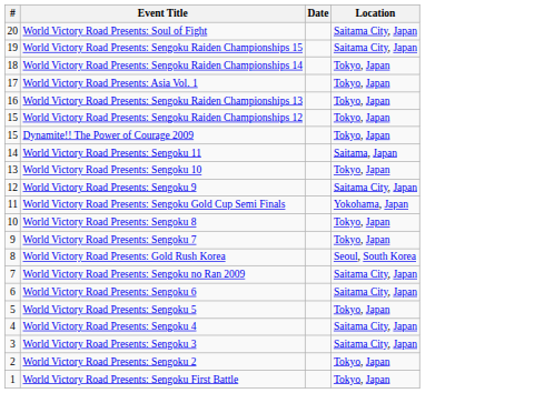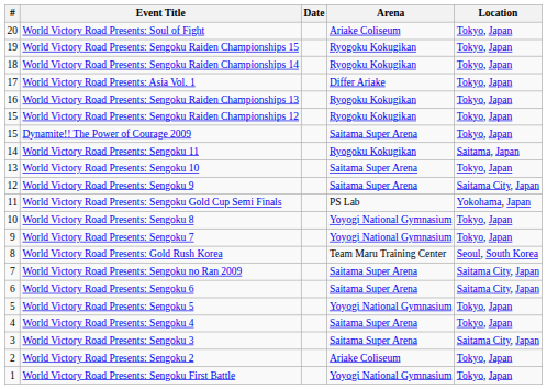 <table class="sortable wikitable succession-box" style="font-size:90%;">
 <tr>
 <th scope="col">#</th>
 <th scope="col">Event Title</th>
 <th scope="col">Date</th>
+<th scope="col">Arena</th>
 <th scope="col">Location</th>
 </tr>
 <tr>
 <td align=center>20</td>
 <td><a href='#'>World Victory Road Presents: Soul of Fight</a></td>
 <td></td>
-<td><a href='#'>Saitama City</a>, <a href='#'>Japan</a></td>
+<td><a href='#'>Ariake Coliseum</a></td>
+<td><a href='#'>Tokyo</a>, <a href='#'>Japan</a></td>
 </tr>
 <tr>
 <td align=center>19</td>
 <td><a href='#'>World Victory Road Presents: Sengoku Raiden Championships 15</a></td>
 <td></td>
-<td><a href='#'>Saitama City</a>, <a href='#'>Japan</a></td>
+<td><a href='#'>Ryogoku Kokugikan</a></td>
+<td><a href='#'>Tokyo</a>, <a href='#'>Japan</a></td>
 </tr>
 <tr>
 <td align=center>18</td>
 <td><a href='#'>World Victory Road Presents: Sengoku Raiden Championships 14</a></td>
 <td></td>
+<td><a href='#'>Ryogoku Kokugikan</a></td>
 <td><a href='#'>Tokyo</a>, <a href='#'>Japan</a></td>
 </tr>
 <tr>
 <td align=center>17</td>
 <td><a href='#'>World Victory Road Presents: Asia Vol. 1</a></td>
 <td></td>
+<td><a href='#'>Differ Ariake</a></td>
 <td><a href='#'>Tokyo</a>, <a href='#'>Japan</a></td>
 </tr>
 <tr>
 <td align=center>16</td>
 <td><a href='#'>World Victory Road Presents: Sengoku Raiden Championships 13</a></td>
 <td></td>
+<td><a href='#'>Ryogoku Kokugikan</a></td>
 <td><a href='#'>Tokyo</a>, <a href='#'>Japan</a></td>
 </tr>
 <tr>
 <td align=center>15</td>
 <td><a href='#'>World Victory Road Presents: Sengoku Raiden Championships 12</a></td>
 <td></td>
+<td><a href='#'>Ryogoku Kokugikan</a></td>
 <td><a href='#'>Tokyo</a>, <a href='#'>Japan</a></td>
 </tr>
 <tr>
 <td align=center>15</td>
 <td><a href='#'>Dynamite!! The Power of Courage 2009</a></td>
 <td></td>
+<td><a href='#'>Saitama Super Arena</a></td>
 <td><a href='#'>Tokyo</a>, <a href='#'>Japan</a></td>
 </tr>
 <tr>
 <td align=center>14</td>
 <td><a href='#'>World Victory Road Presents: Sengoku 11</a></td>
 <td></td>
+<td><a href='#'>Ryogoku Kokugikan</a></td>
 <td><a href='#'>Saitama</a>, <a href='#'>Japan</a></td>
 </tr>
 <tr>
 <td align=center>13</td>
 <td><a href='#'>World Victory Road Presents: Sengoku 10</a></td>
 <td></td>
+<td><a href='#'>Saitama Super Arena</a></td>
 <td><a href='#'>Tokyo</a>, <a href='#'>Japan</a></td>
 </tr>
 <tr>
 <td align=center>12</td>
 <td><a href='#'>World Victory Road Presents: Sengoku 9</a></td>
 <td></td>
+<td><a href='#'>Saitama Super Arena</a></td>
 <td><a href='#'>Saitama City</a>, <a href='#'>Japan</a></td>
 </tr>
 <tr>
 <td align=center>11</td>
 <td><a href='#'>World Victory Road Presents: Sengoku Gold Cup Semi Finals</a></td>
 <td></td>
+<td>PS Lab</td>
 <td><a href='#'>Yokohama</a>, <a href='#'>Japan</a></td>
 </tr>
 <tr>
 <td align=center>10</td>
 <td><a href='#'>World Victory Road Presents: Sengoku 8</a></td>
 <td></td>
+<td><a href='#'>Yoyogi National Gymnasium</a></td>
 <td><a href='#'>Tokyo</a>, <a href='#'>Japan</a></td>
 </tr>
 <tr>
 <td align=center>9</td>
 <td><a href='#'>World Victory Road Presents: Sengoku 7</a></td>
 <td></td>
+<td><a href='#'>Yoyogi National Gymnasium</a></td>
 <td><a href='#'>Tokyo</a>, <a href='#'>Japan</a></td>
 </tr>
 <tr>
 <td align=center>8</td>
 <td><a href='#'>World Victory Road Presents: Gold Rush Korea</a></td>
 <td></td>
+<td>Team Maru Training Center</td>
 <td><a href='#'>Seoul</a>, <a href='#'>South Korea</a></td>
 </tr>
 <tr>
 <td align=center>7</td>
 <td><a href='#'>World Victory Road Presents: Sengoku no Ran 2009</a></td>
 <td></td>
+<td><a href='#'>Saitama Super Arena</a></td>
 <td><a href='#'>Saitama City</a>, <a href='#'>Japan</a></td>
 </tr>
 <tr>
 <td align=center>6</td>
 <td><a href='#'>World Victory Road Presents: Sengoku 6</a></td>
 <td></td>
+<td><a href='#'>Saitama Super Arena</a></td>
 <td><a href='#'>Saitama City</a>, <a href='#'>Japan</a></td>
 </tr>
 <tr>
 <td align=center>5</td>
 <td><a href='#'>World Victory Road Presents: Sengoku 5</a></td>
 <td></td>
+<td><a href='#'>Yoyogi National Gymnasium</a></td>
 <td><a href='#'>Tokyo</a>, <a href='#'>Japan</a></td>
 </tr>
 <tr>
 <td align=center>4</td>
 <td><a href='#'>World Victory Road Presents: Sengoku 4</a></td>
 <td></td>
-<td><a href='#'>Saitama City</a>, <a href='#'>Japan</a></td>
+<td><a href='#'>Saitama Super Arena</a></td>
+<td><a href='#'>Tokyo</a>, <a href='#'>Japan</a></td>
 </tr>
 <tr>
 <td align=center>3</td>
 <td><a href='#'>World Victory Road Presents: Sengoku 3</a></td>
 <td></td>
+<td><a href='#'>Saitama Super Arena</a></td>
 <td><a href='#'>Saitama City</a>, <a href='#'>Japan</a></td>
 </tr>
 <tr>
 <td align=center>2</td>
 <td><a href='#'>World Victory Road Presents: Sengoku 2</a></td>
 <td></td>
+<td><a href='#'>Ariake Coliseum</a></td>
 <td><a href='#'>Tokyo</a>, <a href='#'>Japan</a></td>
 </tr>
 <tr>
 <td align=center>1</td>
 <td><a href='#'>World Victory Road Presents: Sengoku First Battle</a></td>
 <td></td>
+<td><a href='#'>Yoyogi National Gymnasium</a></td>
 <td><a href='#'>Tokyo</a>, <a href='#'>Japan</a></td>
 </tr>
 </table>
